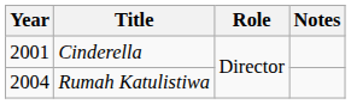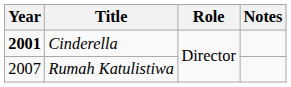 <table class="wikitable">
 <tr>
 <th>Year</th>
 <th>Title</th>
 <th>Role</th>
 <th>Notes</th>
 </tr>
 <tr>
-<td>2001</td>
+<td><strong>2001</strong></td>
 <td><em>Cinderella</em></td>
 <td rowspan="2">Director</td>
 <td></td>
 </tr>
 <tr>
-<td>2004</td>
+<td>2007</td>
 <td><em>Rumah Katulistiwa</em></td>
 <td></td>
 </tr>
 </table>
